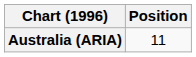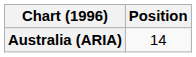 <table class="wikitable plainrowheaders">
 <tr>
 <th scope="col">Chart (1996)</th>
 <th scope="col">Position</th>
 </tr>
 <tr>
 <th scope="row">Australia (ARIA)</th>
-<td align="center">11</td>
+<td align="center">14</td>
 </tr>
 </table>
